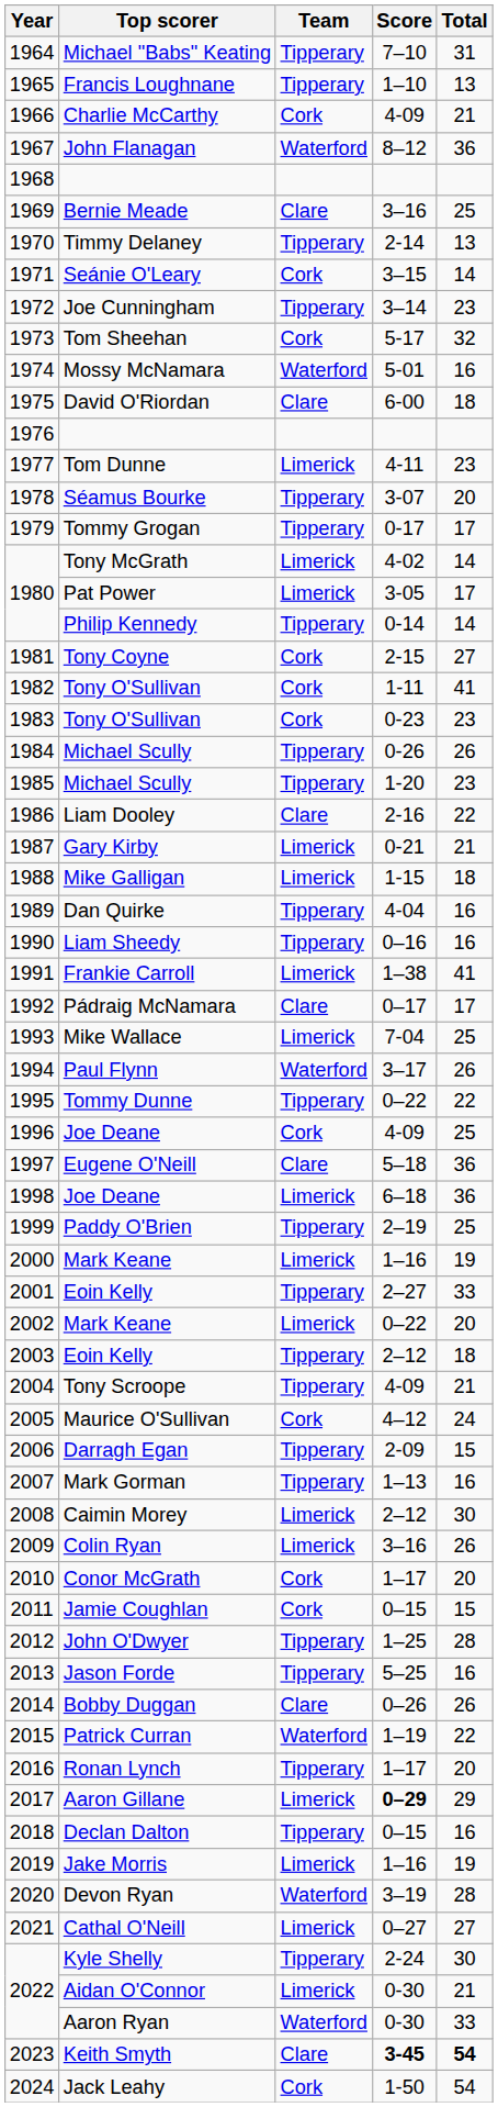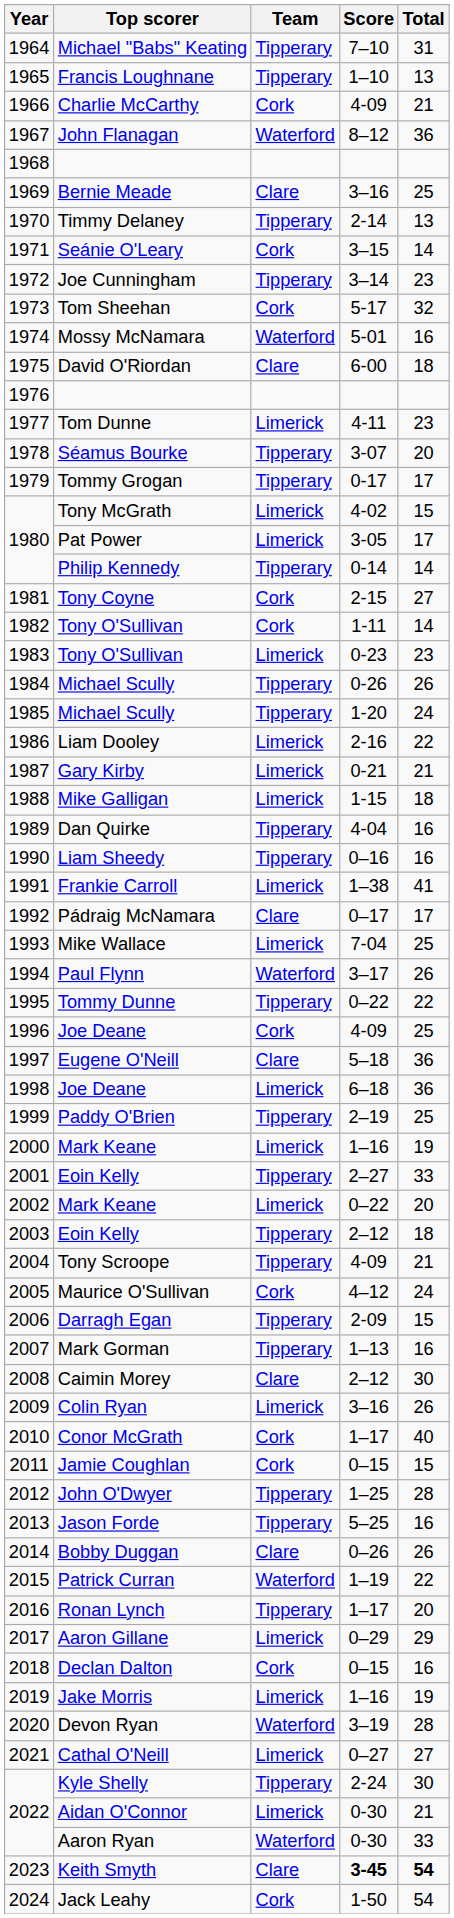 <table class="wikitable" style="text-align:center;">
 <tr>
 <th>Year</th>
 <th>Top scorer</th>
 <th>Team</th>
 <th>Score</th>
 <th>Total</th>
 </tr>
 <tr>
 <td>1964</td>
 <td style="text-align:left;"><a href='#'>Michael "Babs" Keating</a></td>
 <td style="text-align:left;"><a href='#'>Tipperary</a></td>
 <td>7–10</td>
 <td>31</td>
 </tr>
 <tr>
 <td>1965</td>
 <td style="text-align:left;"><a href='#'>Francis Loughnane</a></td>
 <td style="text-align:left;"><a href='#'>Tipperary</a></td>
 <td>1–10</td>
 <td>13</td>
 </tr>
 <tr>
 <td>1966</td>
 <td style="text-align:left;"><a href='#'>Charlie McCarthy</a></td>
 <td style="text-align:left;"><a href='#'>Cork</a></td>
 <td>4-09</td>
 <td>21</td>
 </tr>
 <tr>
 <td>1967</td>
 <td style="text-align:left;"><a href='#'>John Flanagan</a></td>
 <td style="text-align:left;"><a href='#'>Waterford</a></td>
 <td>8–12</td>
 <td>36</td>
 </tr>
 <tr>
 <td>1968</td>
 <td style="text-align:left;"></td>
 <td style="text-align:left;"></td>
 <td></td>
 <td></td>
 </tr>
 <tr>
 <td>1969</td>
 <td style="text-align:left;"><a href='#'>Bernie Meade</a></td>
 <td style="text-align:left;"><a href='#'>Clare</a></td>
 <td>3–16</td>
 <td>25</td>
 </tr>
 <tr>
 <td>1970</td>
 <td style="text-align:left;">Timmy Delaney</td>
 <td style="text-align:left;"><a href='#'>Tipperary</a></td>
 <td>2-14</td>
 <td>13</td>
 </tr>
 <tr>
 <td>1971</td>
 <td style="text-align:left;"><a href='#'>Seánie O'Leary</a></td>
 <td style="text-align:left;"><a href='#'>Cork</a></td>
 <td>3–15</td>
 <td>14</td>
 </tr>
 <tr>
 <td>1972</td>
 <td style="text-align:left;">Joe Cunningham</td>
 <td style="text-align:left;"><a href='#'>Tipperary</a></td>
 <td>3–14</td>
 <td>23</td>
 </tr>
 <tr>
 <td>1973</td>
 <td style="text-align:left;">Tom Sheehan</td>
 <td style="text-align:left;"><a href='#'>Cork</a></td>
 <td>5-17</td>
 <td>32</td>
 </tr>
 <tr>
 <td>1974</td>
 <td style="text-align:left;">Mossy McNamara</td>
 <td style="text-align:left;"><a href='#'>Waterford</a></td>
 <td>5-01</td>
 <td>16</td>
 </tr>
 <tr>
 <td>1975</td>
 <td style="text-align:left;">David O'Riordan</td>
 <td style="text-align:left;"><a href='#'>Clare</a></td>
 <td>6-00</td>
 <td>18</td>
 </tr>
 <tr>
 <td>1976</td>
 <td style="text-align:left;"></td>
 <td style="text-align:left;"></td>
 <td></td>
 <td></td>
 </tr>
 <tr>
 <td>1977</td>
 <td style="text-align:left;">Tom Dunne</td>
 <td style="text-align:left;"><a href='#'>Limerick</a></td>
 <td>4-11</td>
 <td>23</td>
 </tr>
 <tr>
 <td>1978</td>
 <td style="text-align:left;"><a href='#'>Séamus Bourke</a></td>
 <td style="text-align:left;"><a href='#'>Tipperary</a></td>
 <td>3-07</td>
 <td>20</td>
 </tr>
 <tr>
 <td>1979</td>
 <td style="text-align:left;">Tommy Grogan</td>
 <td style="text-align:left;"><a href='#'>Tipperary</a></td>
 <td>0-17</td>
 <td>17</td>
 </tr>
 <tr>
 <td rowspan="3">1980</td>
 <td style="text-align:left;">Tony McGrath</td>
 <td style="text-align:left;"><a href='#'>Limerick</a></td>
 <td>4-02</td>
-<td>14</td>
+<td>15</td>
 </tr>
 <tr>
 <td style="text-align:left;">Pat Power</td>
 <td style="text-align:left;"><a href='#'>Limerick</a></td>
 <td>3-05</td>
 <td>17</td>
 </tr>
 <tr>
 <td style="text-align:left;"><a href='#'>Philip Kennedy</a></td>
 <td style="text-align:left;"><a href='#'>Tipperary</a></td>
 <td>0-14</td>
 <td>14</td>
 </tr>
 <tr>
 <td>1981</td>
 <td style="text-align:left;"><a href='#'>Tony Coyne</a></td>
 <td style="text-align:left;"><a href='#'>Cork</a></td>
 <td>2-15</td>
 <td>27</td>
 </tr>
 <tr>
 <td>1982</td>
 <td style="text-align:left;"><a href='#'>Tony O'Sullivan</a></td>
 <td style="text-align:left;"><a href='#'>Cork</a></td>
 <td>1-11</td>
-<td>41</td>
+<td>14</td>
 </tr>
 <tr>
 <td>1983</td>
 <td style="text-align:left;"><a href='#'>Tony O'Sullivan</a></td>
-<td style="text-align:left;"><a href='#'>Cork</a></td>
+<td style="text-align:left;"><a href='#'>Limerick</a></td>
 <td>0-23</td>
 <td>23</td>
 </tr>
 <tr>
 <td>1984</td>
 <td style="text-align:left;"><a href='#'>Michael Scully</a></td>
 <td style="text-align:left;"><a href='#'>Tipperary</a></td>
 <td>0-26</td>
 <td>26</td>
 </tr>
 <tr>
 <td>1985</td>
 <td style="text-align:left;"><a href='#'>Michael Scully</a></td>
 <td style="text-align:left;"><a href='#'>Tipperary</a></td>
 <td>1-20</td>
-<td>23</td>
+<td>24</td>
 </tr>
 <tr>
 <td>1986</td>
 <td style="text-align:left;">Liam Dooley</td>
-<td style="text-align:left;"><a href='#'>Clare</a></td>
+<td style="text-align:left;"><a href='#'>Limerick</a></td>
 <td>2-16</td>
 <td>22</td>
 </tr>
 <tr>
 <td>1987</td>
 <td style="text-align:left;"><a href='#'>Gary Kirby</a></td>
 <td style="text-align:left;"><a href='#'>Limerick</a></td>
 <td>0-21</td>
 <td>21</td>
 </tr>
 <tr>
 <td>1988</td>
 <td style="text-align:left;"><a href='#'>Mike Galligan</a></td>
 <td style="text-align:left;"><a href='#'>Limerick</a></td>
 <td>1-15</td>
 <td>18</td>
 </tr>
 <tr>
 <td>1989</td>
 <td style="text-align:left;">Dan Quirke</td>
 <td style="text-align:left;"><a href='#'>Tipperary</a></td>
 <td>4-04</td>
 <td>16</td>
 </tr>
 <tr>
 <td>1990</td>
 <td style="text-align:left;"><a href='#'>Liam Sheedy</a></td>
 <td style="text-align:left;"><a href='#'>Tipperary</a></td>
 <td>0–16</td>
 <td>16</td>
 </tr>
 <tr>
 <td>1991</td>
 <td style="text-align:left;"><a href='#'>Frankie Carroll</a></td>
 <td style="text-align:left;"><a href='#'>Limerick</a></td>
 <td>1–38</td>
 <td>41</td>
 </tr>
 <tr>
 <td>1992</td>
 <td style="text-align:left;">Pádraig McNamara</td>
 <td style="text-align:left;"><a href='#'>Clare</a></td>
 <td>0–17</td>
 <td>17</td>
 </tr>
 <tr>
 <td>1993</td>
 <td style="text-align:left;">Mike Wallace</td>
 <td style="text-align:left;"><a href='#'>Limerick</a></td>
 <td>7-04</td>
 <td>25</td>
 </tr>
 <tr>
 <td>1994</td>
 <td style="text-align:left;"><a href='#'>Paul Flynn</a></td>
 <td style="text-align:left;"><a href='#'>Waterford</a></td>
 <td>3–17</td>
 <td>26</td>
 </tr>
 <tr>
 <td>1995</td>
 <td style="text-align:left;"><a href='#'>Tommy Dunne</a></td>
 <td style="text-align:left;"><a href='#'>Tipperary</a></td>
 <td>0–22</td>
 <td>22</td>
 </tr>
 <tr>
 <td>1996</td>
 <td style="text-align:left;"><a href='#'>Joe Deane</a></td>
 <td style="text-align:left;"><a href='#'>Cork</a></td>
 <td>4-09</td>
 <td>25</td>
 </tr>
 <tr>
 <td>1997</td>
 <td style="text-align:left;"><a href='#'>Eugene O'Neill</a></td>
 <td style="text-align:left;"><a href='#'>Clare</a></td>
 <td>5–18</td>
 <td>36</td>
 </tr>
 <tr>
 <td>1998</td>
 <td style="text-align:left;"><a href='#'>Joe Deane</a></td>
 <td style="text-align:left;"><a href='#'>Limerick</a></td>
 <td>6–18</td>
 <td>36</td>
 </tr>
 <tr>
 <td>1999</td>
 <td style="text-align:left;"><a href='#'>Paddy O'Brien</a></td>
 <td style="text-align:left;"><a href='#'>Tipperary</a></td>
 <td>2–19</td>
 <td>25</td>
 </tr>
 <tr>
 <td>2000</td>
 <td style="text-align:left;"><a href='#'>Mark Keane</a></td>
 <td style="text-align:left;"><a href='#'>Limerick</a></td>
 <td>1–16</td>
 <td>19</td>
 </tr>
 <tr>
 <td>2001</td>
 <td style="text-align:left;"><a href='#'>Eoin Kelly</a></td>
 <td style="text-align:left;"><a href='#'>Tipperary</a></td>
 <td>2–27</td>
 <td>33</td>
 </tr>
 <tr>
 <td>2002</td>
 <td style="text-align:left;"><a href='#'>Mark Keane</a></td>
 <td style="text-align:left;"><a href='#'>Limerick</a></td>
 <td>0–22</td>
 <td>20</td>
 </tr>
 <tr>
 <td>2003</td>
 <td style="text-align:left;"><a href='#'>Eoin Kelly</a></td>
 <td style="text-align:left;"><a href='#'>Tipperary</a></td>
 <td>2–12</td>
 <td>18</td>
 </tr>
 <tr>
 <td>2004</td>
 <td style="text-align:left;">Tony Scroope</td>
 <td style="text-align:left;"><a href='#'>Tipperary</a></td>
 <td>4-09</td>
 <td>21</td>
 </tr>
 <tr>
 <td>2005</td>
 <td style="text-align:left;">Maurice O'Sullivan</td>
 <td style="text-align:left;"><a href='#'>Cork</a></td>
 <td>4–12</td>
 <td>24</td>
 </tr>
 <tr>
 <td>2006</td>
 <td style="text-align:left;"><a href='#'>Darragh Egan</a></td>
 <td style="text-align:left;"><a href='#'>Tipperary</a></td>
 <td>2-09</td>
 <td>15</td>
 </tr>
 <tr>
 <td>2007</td>
 <td style="text-align:left;">Mark Gorman</td>
 <td style="text-align:left;"><a href='#'>Tipperary</a></td>
 <td>1–13</td>
 <td>16</td>
 </tr>
 <tr>
 <td>2008</td>
 <td style="text-align:left;">Caimin Morey</td>
-<td style="text-align:left;"><a href='#'>Limerick</a></td>
+<td style="text-align:left;"><a href='#'>Clare</a></td>
 <td>2–12</td>
 <td>30</td>
 </tr>
 <tr>
 <td>2009</td>
 <td style="text-align:left;"><a href='#'>Colin Ryan</a></td>
 <td style="text-align:left;"><a href='#'>Limerick</a></td>
 <td>3–16</td>
 <td>26</td>
 </tr>
 <tr>
 <td>2010</td>
 <td style="text-align:left;"><a href='#'>Conor McGrath</a></td>
 <td style="text-align:left;"><a href='#'>Cork</a></td>
 <td>1–17</td>
-<td>20</td>
+<td>40</td>
 </tr>
 <tr>
 <td>2011</td>
 <td style="text-align:left;"><a href='#'>Jamie Coughlan</a></td>
 <td style="text-align:left;"><a href='#'>Cork</a></td>
 <td>0–15</td>
 <td>15</td>
 </tr>
 <tr>
 <td>2012</td>
 <td style="text-align:left;"><a href='#'>John O'Dwyer</a></td>
 <td style="text-align:left;"><a href='#'>Tipperary</a></td>
 <td>1–25</td>
 <td>28</td>
 </tr>
 <tr>
 <td>2013</td>
 <td style="text-align:left;"><a href='#'>Jason Forde</a></td>
 <td style="text-align:left;"><a href='#'>Tipperary</a></td>
 <td>5–25</td>
 <td>16</td>
 </tr>
 <tr>
 <td>2014</td>
 <td style="text-align:left;"><a href='#'>Bobby Duggan</a></td>
 <td style="text-align:left;"><a href='#'>Clare</a></td>
 <td>0–26</td>
 <td>26</td>
 </tr>
 <tr>
 <td>2015</td>
 <td style="text-align:left;"><a href='#'>Patrick Curran</a></td>
 <td style="text-align:left;"><a href='#'>Waterford</a></td>
 <td>1–19</td>
 <td>22</td>
 </tr>
 <tr>
 <td>2016</td>
 <td style="text-align:left;"><a href='#'>Ronan Lynch</a></td>
 <td style="text-align:left;"><a href='#'>Tipperary</a></td>
 <td>1–17</td>
 <td>20</td>
 </tr>
 <tr>
 <td>2017</td>
 <td style="text-align:left;"><a href='#'>Aaron Gillane</a></td>
 <td style="text-align:left;"><a href='#'>Limerick</a></td>
-<td><strong>0–29</strong></td>
+<td>0–29</td>
 <td>29</td>
 </tr>
 <tr>
 <td>2018</td>
 <td style="text-align:left;"><a href='#'>Declan Dalton</a></td>
-<td style="text-align:left;"><a href='#'>Tipperary</a></td>
+<td style="text-align:left;"><a href='#'>Cork</a></td>
 <td>0–15</td>
 <td>16</td>
 </tr>
 <tr>
 <td>2019</td>
 <td style="text-align:left;"><a href='#'>Jake Morris</a></td>
 <td style="text-align:left;"><a href='#'>Limerick</a></td>
 <td>1–16</td>
 <td>19</td>
 </tr>
 <tr>
 <td>2020</td>
 <td style="text-align:left;">Devon Ryan</td>
 <td style="text-align:left;"><a href='#'>Waterford</a></td>
 <td>3–19</td>
 <td>28</td>
 </tr>
 <tr>
 <td>2021</td>
 <td style="text-align:left;"><a href='#'>Cathal O'Neill</a></td>
 <td style="text-align:left;"><a href='#'>Limerick</a></td>
 <td>0–27</td>
 <td>27</td>
 </tr>
 <tr>
 <td rowspan="3">2022</td>
 <td style="text-align:left;"><a href='#'>Kyle Shelly</a></td>
 <td style="text-align:left;"><a href='#'>Tipperary</a></td>
 <td>2-24</td>
 <td>30</td>
 </tr>
 <tr>
 <td style="text-align:left;"><a href='#'>Aidan O'Connor</a></td>
 <td style="text-align:left;"><a href='#'>Limerick</a></td>
 <td>0-30</td>
 <td>21</td>
 </tr>
 <tr>
 <td style="text-align:left;">Aaron Ryan</td>
 <td style="text-align:left;"><a href='#'>Waterford</a></td>
 <td>0-30</td>
 <td>33</td>
 </tr>
 <tr>
 <td>2023</td>
 <td style="text-align:left;"><a href='#'>Keith Smyth</a></td>
 <td style="text-align:left;"><a href='#'>Clare</a></td>
 <td><strong>3-45</strong></td>
 <td><strong>54</strong></td>
 </tr>
 <tr>
 <td>2024</td>
 <td style="text-align:left;">Jack Leahy</td>
 <td style="text-align:left;"><a href='#'>Cork</a></td>
 <td>1-50</td>
 <td>54</td>
 </tr>
 </table>
